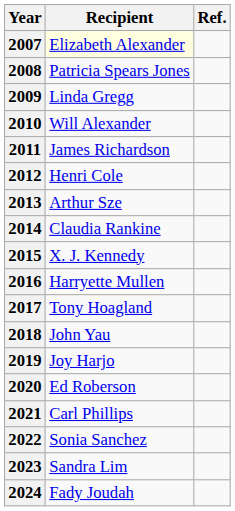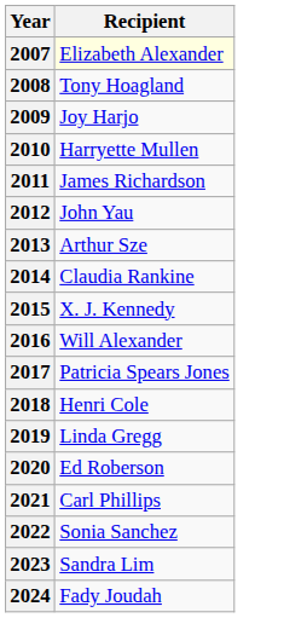 <table class="wikitable">
 <tr>
 <th>Year</th>
 <th>Recipient</th>
-<th>Ref.</th>
 </tr>
 <tr>
 <th>2007</th>
 <td style="background: lightyellow;"><a href='#'>Elizabeth Alexander</a></td>
-<td></td>
 </tr>
 <tr>
 <th>2008</th>
-<td><a href='#'>Patricia Spears Jones</a></td>
-<td></td>
+<td><a href='#'>Tony Hoagland</a></td>
 </tr>
 <tr>
 <th>2009</th>
-<td><a href='#'>Linda Gregg</a></td>
-<td></td>
+<td><a href='#'>Joy Harjo</a></td>
 </tr>
 <tr>
 <th>2010</th>
-<td><a href='#'>Will Alexander</a></td>
-<td></td>
+<td><a href='#'>Harryette Mullen</a></td>
 </tr>
 <tr>
 <th>2011</th>
 <td><a href='#'>James Richardson</a></td>
-<td></td>
 </tr>
 <tr>
 <th>2012</th>
-<td><a href='#'>Henri Cole</a></td>
-<td></td>
+<td><a href='#'>John Yau</a></td>
 </tr>
 <tr>
 <th>2013</th>
 <td><a href='#'>Arthur Sze</a></td>
-<td></td>
 </tr>
 <tr>
 <th>2014</th>
 <td><a href='#'>Claudia Rankine</a></td>
-<td></td>
 </tr>
 <tr>
 <th>2015</th>
 <td><a href='#'>X. J. Kennedy</a></td>
-<td></td>
 </tr>
 <tr>
 <th>2016</th>
-<td><a href='#'>Harryette Mullen</a></td>
-<td></td>
+<td><a href='#'>Will Alexander</a></td>
 </tr>
 <tr>
 <th>2017</th>
-<td><a href='#'>Tony Hoagland</a></td>
-<td></td>
+<td><a href='#'>Patricia Spears Jones</a></td>
 </tr>
 <tr>
 <th>2018</th>
-<td><a href='#'>John Yau</a></td>
-<td></td>
+<td><a href='#'>Henri Cole</a></td>
 </tr>
 <tr>
 <th>2019</th>
-<td><a href='#'>Joy Harjo</a></td>
-<td></td>
+<td><a href='#'>Linda Gregg</a></td>
 </tr>
 <tr>
 <th>2020</th>
 <td><a href='#'>Ed Roberson</a></td>
-<td></td>
 </tr>
 <tr>
 <th>2021</th>
 <td><a href='#'>Carl Phillips</a></td>
-<td></td>
 </tr>
 <tr>
 <th>2022</th>
 <td><a href='#'>Sonia Sanchez</a></td>
-<td></td>
 </tr>
 <tr>
 <th>2023</th>
 <td><a href='#'>Sandra Lim</a></td>
-<td></td>
 </tr>
 <tr>
 <th>2024</th>
 <td><a href='#'>Fady Joudah</a></td>
-<td></td>
 </tr>
 </table>
